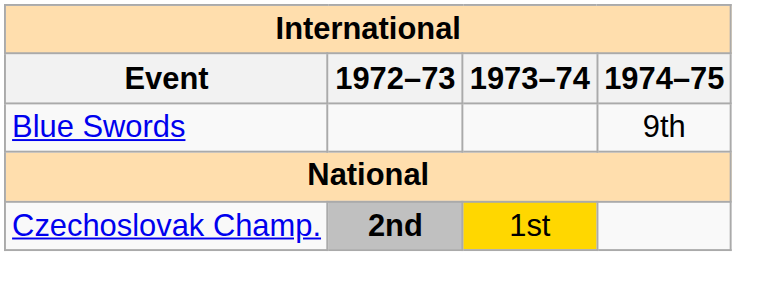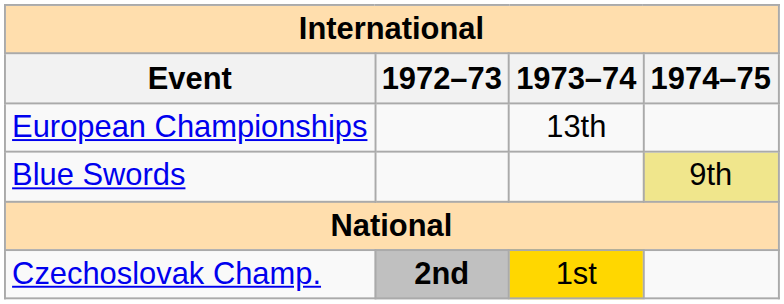 <table class="wikitable" style="text-align:center">
 <tr>
 <th style="background-color: #ffdead; " colspan=4 align=center>International</th>
 </tr>
 <tr>
 <th>Event</th>
 <th>1972–73</th>
 <th>1973–74</th>
 <th>1974–75</th>
 </tr>
 <tr>
+<td align=left><a href='#'>European Championships</a></td>
+<td></td>
+<td>13th</td>
+<td></td>
+</tr>
+<tr>
 <td align=left><a href='#'>Blue Swords</a></td>
 <td></td>
 <td></td>
-<td>9th</td>
+<td style="background: khaki;">9th</td>
 </tr>
 <tr>
 <th style="background-color: #ffdead; " colspan=4 align=center>National</th>
 </tr>
 <tr>
 <td align=left><a href='#'>Czechoslovak Champ.</a></td>
 <td bgcolor=silver><strong>2nd</strong></td>
 <td bgcolor=gold>1st</td>
 <td></td>
 </tr>
 </table>
